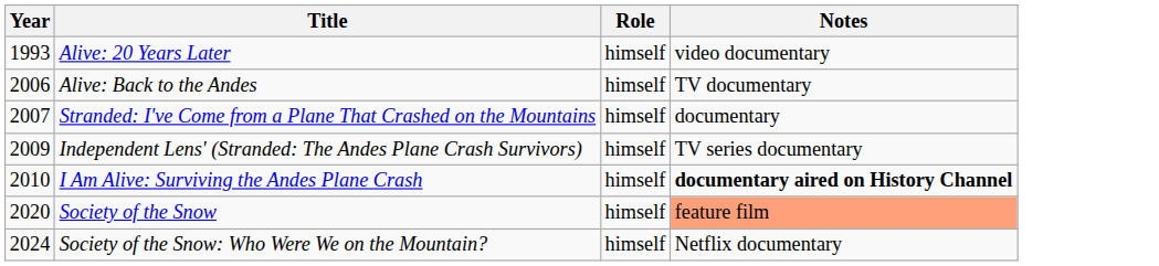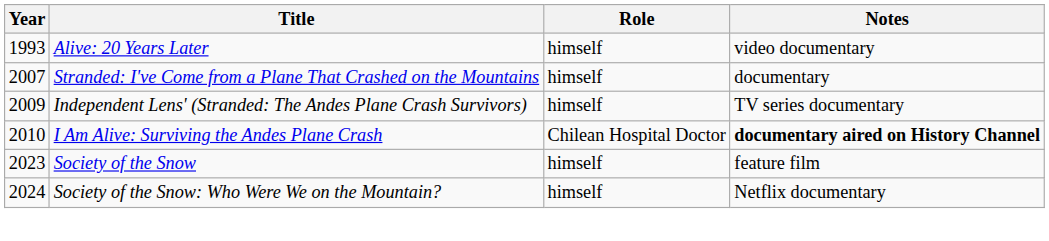 <table class="wikitable">
 <tr>
 <th>Year</th>
 <th>Title</th>
 <th>Role</th>
 <th>Notes</th>
 </tr>
 <tr>
 <td rowspan="1">1993</td>
 <td><em><a href='#'>Alive: 20 Years Later</a></em></td>
 <td>himself</td>
 <td>video documentary</td>
-</tr>
-<tr>
-<td rowspan="1">2006</td>
-<td><em>Alive: Back to the Andes</em></td>
-<td>himself</td>
-<td>TV documentary</td>
 </tr>
 <tr>
 <td rowspan="1">2007</td>
 <td><em><a href='#'>Stranded: I've Come from a Plane That Crashed on the Mountains</a></em></td>
 <td>himself</td>
 <td>documentary</td>
 </tr>
 <tr>
 <td rowspan="1">2009</td>
 <td><em>Independent Lens' (Stranded: The Andes Plane Crash Survivors)</em></td>
 <td>himself</td>
 <td>TV series documentary</td>
 </tr>
 <tr>
 <td rowspan="1">2010</td>
 <td><em><a href='#'>I Am Alive: Surviving the Andes Plane Crash</a></em></td>
-<td>himself</td>
+<td>Chilean Hospital Doctor</td>
 <td><strong>documentary aired on History Channel</strong></td>
 </tr>
 <tr>
-<td rowspan="1">2020</td>
+<td rowspan="1">2023</td>
 <td><em><a href='#'>Society of the Snow</a></em></td>
 <td>himself</td>
-<td style="background: lightsalmon;">feature film</td>
+<td>feature film</td>
 </tr>
 <tr>
 <td rowspan="1">2024</td>
 <td><em>Society of the Snow: Who Were We on the Mountain?</em></td>
 <td>himself</td>
 <td>Netflix documentary</td>
 </tr>
 </table>
